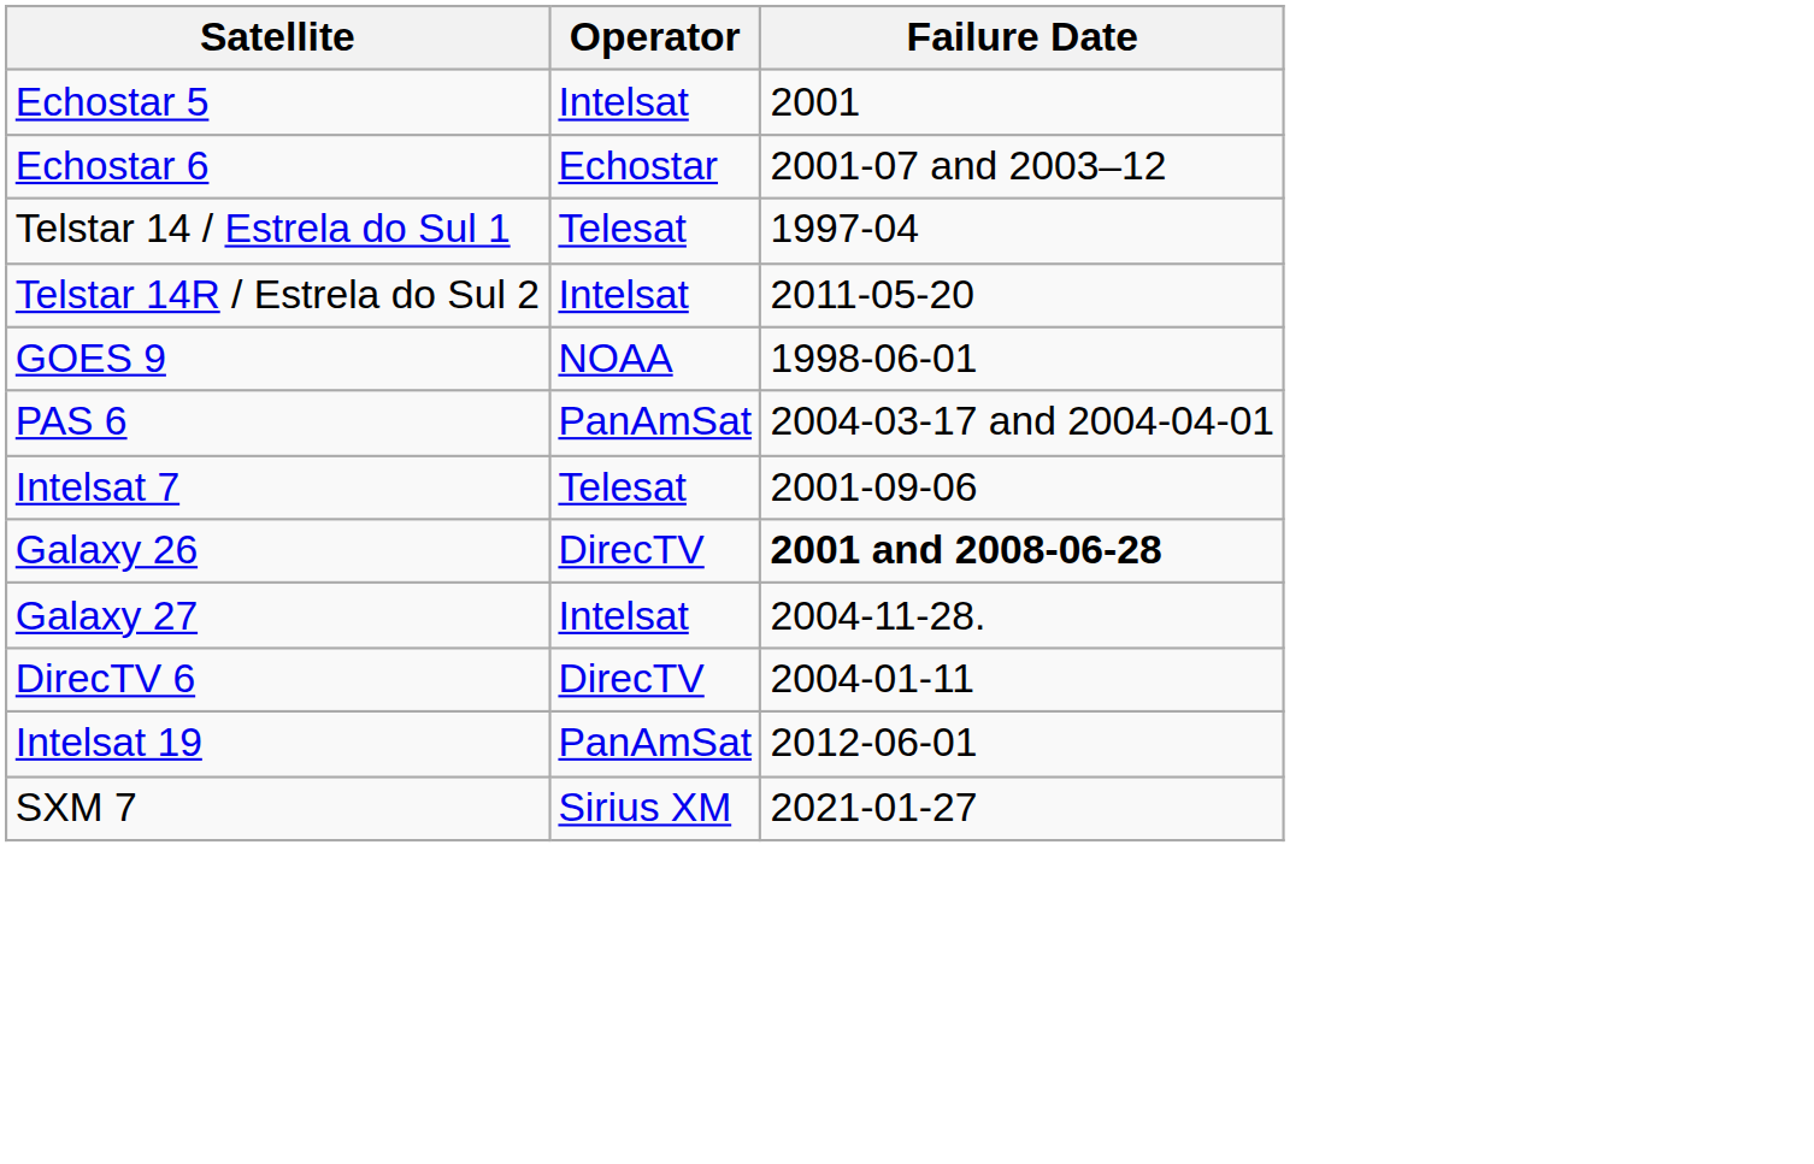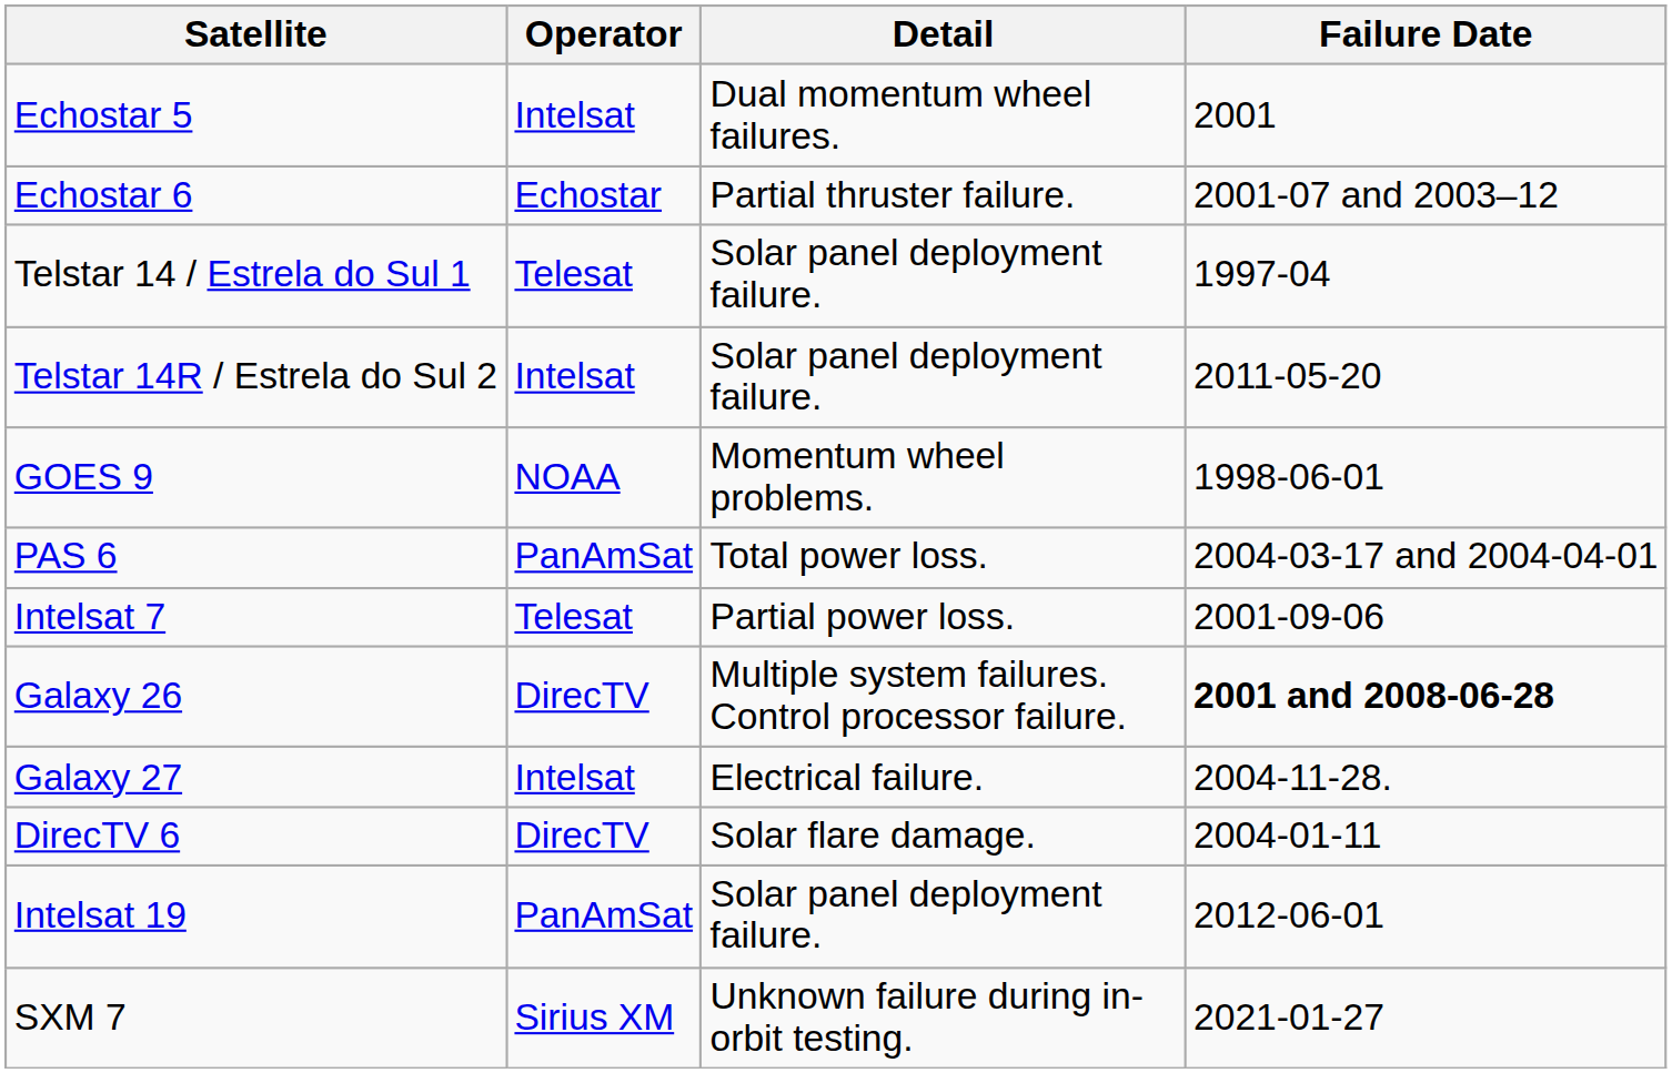 <table class="wikitable sortable" border="1"}>
 <tr>
 <th>Satellite</th>
 <th>Operator</th>
+<th width="200pt">Detail</th>
 <th>Failure Date </th>
 </tr>
 <tr>
 <td><a href='#'>Echostar 5</a></td>
 <td><a href='#'>Intelsat</a></td>
+<td>Dual momentum wheel failures.</td>
 <td>2001</td>
 </tr>
 <tr>
 <td><a href='#'>Echostar 6</a></td>
 <td><a href='#'>Echostar</a></td>
+<td>Partial thruster failure.</td>
 <td>2001-07 and 2003–12</td>
 </tr>
 <tr>
 <td>Telstar 14 / <a href='#'>Estrela do Sul 1</a></td>
 <td><a href='#'>Telesat</a></td>
+<td>Solar panel deployment failure.</td>
 <td>1997-04</td>
 </tr>
 <tr>
 <td><a href='#'>Telstar 14R</a> / Estrela do Sul 2</td>
 <td><a href='#'>Intelsat</a></td>
+<td>Solar panel deployment failure.</td>
 <td>2011-05-20</td>
 </tr>
 <tr>
 <td><a href='#'>GOES 9</a></td>
 <td><a href='#'>NOAA</a></td>
+<td>Momentum wheel problems.</td>
 <td>1998-06-01</td>
 </tr>
 <tr>
 <td><a href='#'>PAS 6</a></td>
 <td><a href='#'>PanAmSat</a></td>
+<td>Total power loss.</td>
 <td>2004-03-17 and 2004-04-01</td>
 </tr>
 <tr>
 <td><a href='#'>Intelsat 7</a></td>
 <td><a href='#'>Telesat</a></td>
+<td>Partial power loss.</td>
 <td>2001-09-06</td>
 </tr>
 <tr>
 <td><a href='#'>Galaxy 26</a></td>
 <td><a href='#'>DirecTV</a></td>
+<td>Multiple system failures. Control processor failure.</td>
 <td><strong>2001 and 2008-06-28</strong></td>
 </tr>
 <tr>
 <td><a href='#'>Galaxy 27</a></td>
 <td><a href='#'>Intelsat</a></td>
+<td>Electrical failure.</td>
 <td>2004-11-28.</td>
 </tr>
 <tr>
 <td><a href='#'>DirecTV 6</a></td>
 <td><a href='#'>DirecTV</a></td>
+<td>Solar flare damage.</td>
 <td>2004-01-11</td>
 </tr>
 <tr>
 <td><a href='#'>Intelsat 19</a></td>
 <td><a href='#'>PanAmSat</a></td>
+<td>Solar panel deployment failure.</td>
 <td>2012-06-01</td>
 </tr>
 <tr>
 <td>SXM 7</td>
 <td><a href='#'>Sirius XM</a></td>
+<td>Unknown failure during in-orbit testing.</td>
 <td>2021-01-27</td>
 </tr>
 </table>
